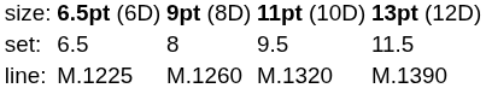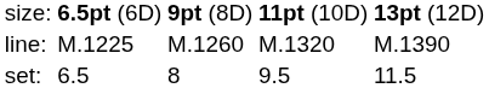 <table style="margin-left:40px;">
 <tr>
 <td>size:</td>
 <td><strong>6.5pt</strong> (6D)</td>
 <td><strong>9pt</strong> (8D)</td>
 <td><strong>11pt</strong> (10D)</td>
 <td><strong>13pt</strong> (12D)</td>
 </tr>
 <tr>
+<td>line:</td>
+<td>M.1225</td>
+<td>M.1260</td>
+<td>M.1320</td>
+<td>M.1390</td>
+</tr>
+<tr>
 <td>set:</td>
 <td>6.5</td>
 <td>8</td>
 <td>9.5</td>
 <td>11.5</td>
 </tr>
-<tr>
-<td>line:</td>
-<td>M.1225</td>
-<td>M.1260</td>
-<td>M.1320</td>
-<td>M.1390</td>
-</tr>
 </table>
